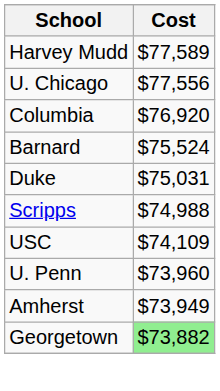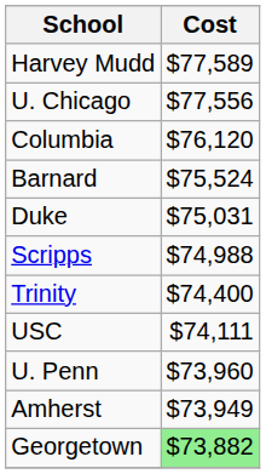 <table class="wikitable sortable" style="float:left; margin-right:1.5em;">
 <tr>
 </tr>
 <tr>
 <th>School</th>
 <th>Cost</th>
 </tr>
 <tr>
 <td>Harvey Mudd</td>
 <td>$77,589</td>
 </tr>
 <tr>
 <td align="left">U. Chicago</td>
 <td align="right">$77,556</td>
 </tr>
 <tr>
 <td align="left">Columbia</td>
-<td align="right">$76,920</td>
+<td align="right">$76,120</td>
 </tr>
 <tr>
 <td align="left">Barnard</td>
 <td align="right">$75,524</td>
 </tr>
 <tr>
 <td align="left">Duke</td>
 <td align="right">$75,031</td>
 </tr>
 <tr>
 <td align="left"><a href='#'>Scripps</a></td>
 <td align="right">$74,988</td>
 </tr>
 <tr>
+<td align="left"><a href='#'>Trinity</a></td>
+<td align="right">$74,400</td>
+</tr>
+<tr>
 <td align="left">USC</td>
-<td align="right">$74,109</td>
+<td align="right">$74,111</td>
 </tr>
 <tr>
 <td align="left">U. Penn</td>
 <td align="right">$73,960</td>
 </tr>
 <tr>
 <td align="left">Amherst</td>
 <td align="right">$73,949</td>
 </tr>
 <tr>
 <td align="left">Georgetown</td>
 <td align="right" style="background: lightgreen;">$73,882</td>
 </tr>
 <tr>
 </tr>
 </table>
